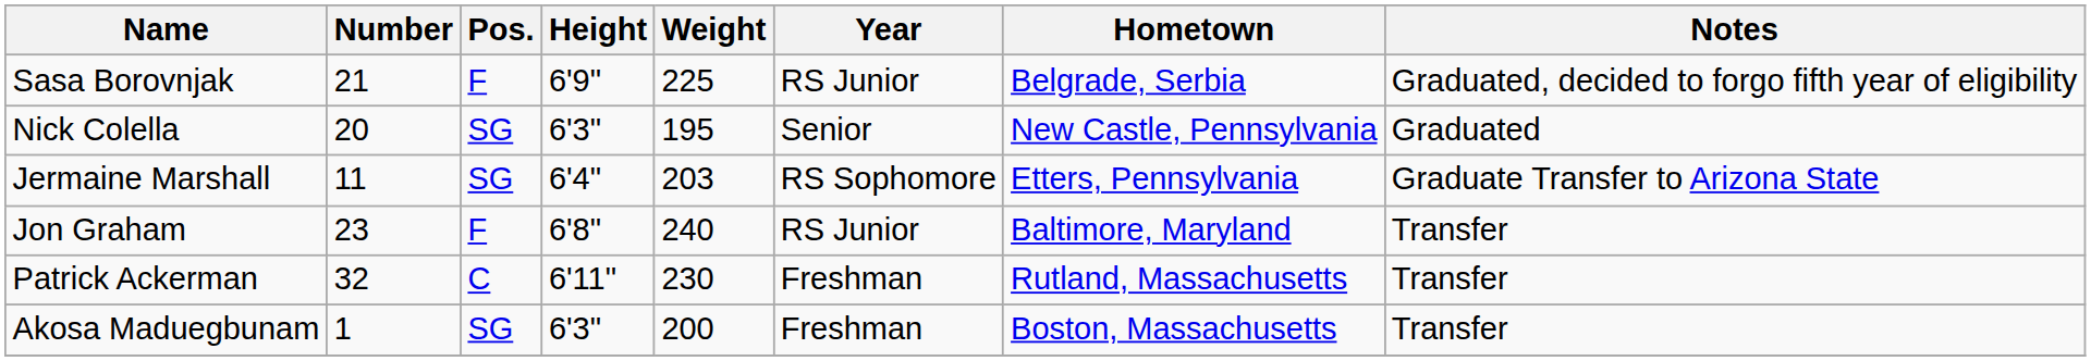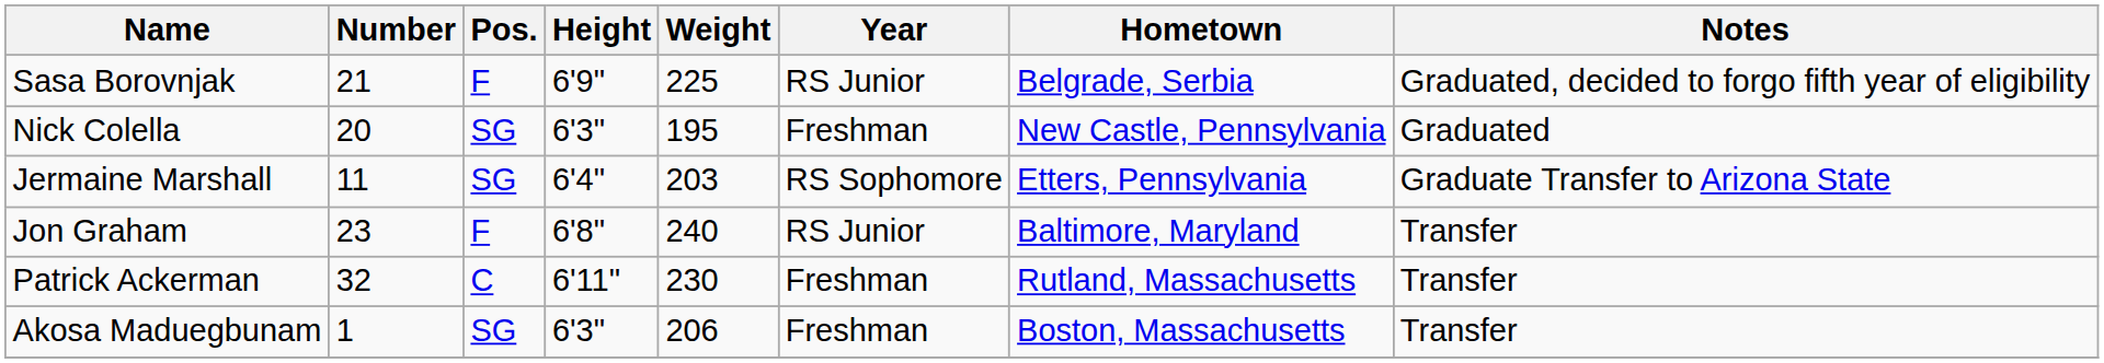 <table class="wikitable sortable" border="1">
 <tr>
 <th>Name</th>
 <th>Number</th>
 <th>Pos.</th>
 <th>Height</th>
 <th>Weight</th>
 <th>Year</th>
 <th>Hometown</th>
 <th class="unsortable">Notes</th>
 </tr>
 <tr>
 <td sortname>Sasa Borovnjak</td>
 <td>21</td>
 <td><a href='#'>F</a></td>
 <td>6'9"</td>
 <td>225</td>
 <td>RS Junior</td>
 <td><a href='#'>Belgrade, Serbia</a></td>
 <td>Graduated, decided to forgo fifth year of eligibility</td>
 </tr>
 <tr>
 <td sortname>Nick Colella</td>
 <td>20</td>
 <td><a href='#'>SG</a></td>
 <td>6'3"</td>
 <td>195</td>
-<td>Senior</td>
+<td>Freshman</td>
 <td><a href='#'>New Castle, Pennsylvania</a></td>
 <td>Graduated</td>
 </tr>
 <tr>
 <td sortname>Jermaine Marshall</td>
 <td>11</td>
 <td><a href='#'>SG</a></td>
 <td>6'4"</td>
 <td>203</td>
 <td>RS Sophomore</td>
 <td><a href='#'>Etters, Pennsylvania</a></td>
 <td>Graduate Transfer to <a href='#'>Arizona State</a></td>
 </tr>
 <tr>
 <td sortname>Jon Graham</td>
 <td>23</td>
 <td><a href='#'>F</a></td>
 <td>6'8"</td>
 <td>240</td>
 <td>RS Junior</td>
 <td><a href='#'>Baltimore, Maryland</a></td>
 <td>Transfer</td>
 </tr>
 <tr>
 <td sortname>Patrick Ackerman</td>
 <td>32</td>
 <td><a href='#'>C</a></td>
 <td>6'11"</td>
 <td>230</td>
 <td>Freshman</td>
 <td><a href='#'>Rutland, Massachusetts</a></td>
 <td>Transfer</td>
 </tr>
 <tr>
 <td sortname>Akosa Maduegbunam</td>
 <td>1</td>
 <td><a href='#'>SG</a></td>
 <td>6'3"</td>
-<td>200</td>
+<td>206</td>
 <td>Freshman</td>
 <td><a href='#'>Boston, Massachusetts</a></td>
 <td>Transfer</td>
 </tr>
 <tr>
 </tr>
 </table>
